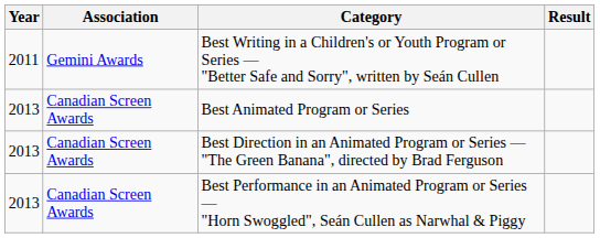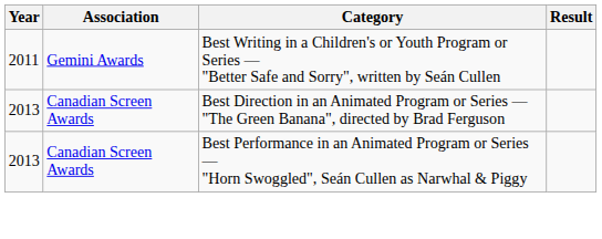 <table class="wikitable">
 <tr>
 <th>Year</th>
 <th>Association</th>
 <th>Category</th>
 <th>Result</th>
 </tr>
 <tr>
 <td>2011</td>
 <td><a href='#'>Gemini Awards</a></td>
 <td>Best Writing in a Children's or Youth Program or Series —<br>"Better Safe and Sorry", written by Seán Cullen</td>
 <td></td>
 </tr>
 <tr>
 <td>2013</td>
 <td><a href='#'>Canadian Screen Awards</a></td>
-<td>Best Animated Program or Series</td>
-<td></td>
-</tr>
-<tr>
-<td>2013</td>
-<td><a href='#'>Canadian Screen Awards</a></td>
 <td>Best Direction in an Animated Program or Series —<br>"The Green Banana", directed by Brad Ferguson</td>
 <td></td>
 </tr>
 <tr>
 <td>2013</td>
 <td><a href='#'>Canadian Screen Awards</a></td>
 <td>Best Performance in an Animated Program or Series—<br>"Horn Swoggled", Seán Cullen as Narwhal & Piggy</td>
 <td></td>
 </tr>
 </table>
